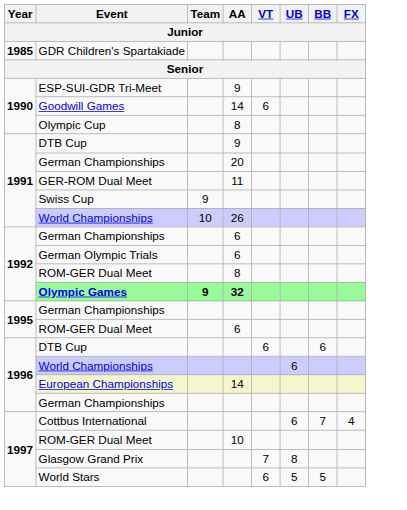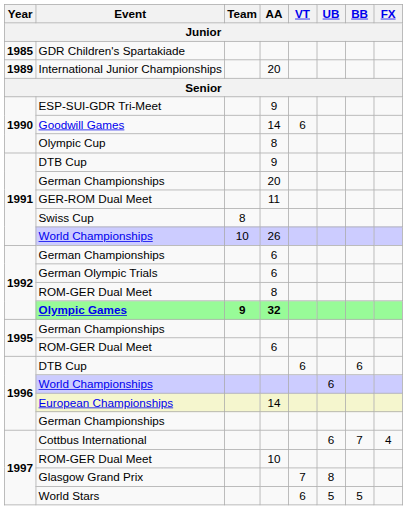 <table class="wikitable" style="text-align:center; font-size:95%;">
 <tr>
 <th align=center>Year</th>
 <th align=center>Event</th>
 <th style="width:30px;">Team</th>
 <th style="width:30px;">AA</th>
 <th style="width:30px;"><a href='#'>VT</a></th>
 <th style="width:30px;"><a href='#'>UB</a></th>
 <th style="width:30px;"><a href='#'>BB</a></th>
 <th style="width:30px;"><a href='#'>FX</a></th>
 </tr>
 <tr>
 <th colspan="8"><strong>Junior</strong></th>
 </tr>
 <tr>
 <td rowspan="1"><strong>1985</strong></td>
 <td align=left>GDR Children's Spartakiade</td>
 <td></td>
 <td></td>
+<td></td>
+<td></td>
+<td></td>
+<td></td>
+</tr>
+<tr>
+<td rowspan="1"><strong>1989</strong></td>
+<td align=left>International Junior Championships</td>
+<td></td>
+<td>20</td>
 <td></td>
 <td></td>
 <td></td>
 <td></td>
 </tr>
 <tr>
 <th colspan="8"><strong>Senior</strong></th>
 </tr>
 <tr>
 <td rowspan="3"><strong>1990</strong></td>
 <td align=left>ESP-SUI-GDR Tri-Meet</td>
 <td></td>
 <td>9</td>
 <td></td>
 <td></td>
 <td></td>
 <td></td>
 </tr>
 <tr>
 <td align=left><a href='#'>Goodwill Games</a></td>
 <td></td>
 <td>14</td>
 <td>6</td>
 <td></td>
 <td></td>
 <td></td>
 </tr>
 <tr>
 <td align=left>Olympic Cup</td>
 <td></td>
 <td>8</td>
 <td></td>
 <td></td>
 <td></td>
 <td></td>
 </tr>
 <tr>
 <td rowspan="5"><strong>1991</strong></td>
 <td align=left>DTB Cup</td>
 <td></td>
 <td>9</td>
 <td></td>
 <td></td>
 <td></td>
 <td></td>
 </tr>
 <tr>
 <td align=left>German Championships</td>
 <td></td>
 <td>20</td>
 <td></td>
 <td></td>
 <td></td>
 <td></td>
 </tr>
 <tr>
 <td align=left>GER-ROM Dual Meet</td>
 <td></td>
 <td>11</td>
 <td></td>
 <td></td>
 <td></td>
 <td></td>
 </tr>
 <tr>
 <td align=left>Swiss Cup</td>
-<td>9</td>
+<td>8</td>
 <td></td>
 <td></td>
 <td></td>
 <td></td>
 <td></td>
 </tr>
 <tr bgcolor=#CCCCFF>
 <td align=left><a href='#'>World Championships</a></td>
 <td>10</td>
 <td>26</td>
 <td></td>
 <td></td>
 <td></td>
 <td></td>
 </tr>
 <tr>
 <td rowspan="4"><strong>1992</strong></td>
 <td align=left>German Championships</td>
 <td></td>
 <td>6</td>
 <td></td>
 <td></td>
 <td></td>
 <td></td>
 </tr>
 <tr>
 <td align=left>German Olympic Trials</td>
 <td></td>
 <td>6</td>
 <td></td>
 <td></td>
 <td></td>
 <td></td>
 </tr>
 <tr>
 <td align=left>ROM-GER Dual Meet</td>
 <td></td>
 <td>8</td>
 <td></td>
 <td></td>
 <td></td>
 <td></td>
 </tr>
 <tr bgcolor=98FB98>
 <td align=left><strong><a href='#'>Olympic Games</a></strong></td>
 <td><strong>9</strong></td>
 <td><strong>32</strong></td>
 <td></td>
 <td></td>
 <td></td>
 <td></td>
 </tr>
 <tr>
 <td rowspan="2"><strong>1995</strong></td>
 <td align=left>German Championships</td>
 <td></td>
 <td></td>
 <td></td>
 <td></td>
 <td></td>
 <td></td>
 </tr>
 <tr>
 <td align=left>ROM-GER Dual Meet</td>
 <td></td>
 <td>6</td>
 <td></td>
 <td></td>
 <td></td>
 <td></td>
 </tr>
 <tr>
 <td rowspan="4"><strong>1996</strong></td>
 <td align=left>DTB Cup</td>
 <td></td>
 <td></td>
 <td>6</td>
 <td></td>
 <td>6</td>
 <td></td>
 </tr>
 <tr bgcolor=#CCCCFF>
 <td align=left><a href='#'>World Championships</a></td>
 <td></td>
 <td></td>
 <td></td>
 <td>6</td>
 <td></td>
 <td></td>
 </tr>
 <tr bgcolor=#F5F6CE>
 <td align=left><a href='#'>European Championships</a></td>
 <td></td>
 <td>14</td>
 <td></td>
 <td></td>
 <td></td>
 <td></td>
 </tr>
 <tr>
 <td align=left>German Championships</td>
 <td></td>
 <td></td>
 <td></td>
 <td></td>
 <td></td>
 <td></td>
 </tr>
 <tr>
 <td rowspan="4"><strong>1997</strong></td>
 <td align=left>Cottbus International</td>
 <td></td>
 <td></td>
 <td></td>
 <td>6</td>
 <td>7</td>
 <td>4</td>
 </tr>
 <tr>
 <td align=left>ROM-GER Dual Meet</td>
 <td></td>
 <td>10</td>
 <td></td>
 <td></td>
 <td></td>
 <td></td>
 </tr>
 <tr>
 <td align=left>Glasgow Grand Prix</td>
 <td></td>
 <td></td>
 <td>7</td>
 <td>8</td>
 <td></td>
 <td></td>
 </tr>
 <tr>
 <td align=left>World Stars</td>
 <td></td>
 <td></td>
 <td>6</td>
 <td>5</td>
 <td>5</td>
 <td></td>
 </tr>
 </table>
